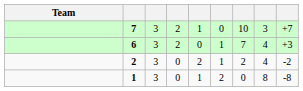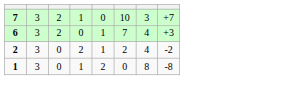 <table class="wikitable" style="text-align: center; font-size: 90%;">
 <tr>
-<th width="165">Team</th>
 <th width="25"></th>
 <th width="25"></th>
 <th width="25"></th>
 <th width="25"></th>
 <th width="25"></th>
 <th width="25"></th>
 <th width="25"></th>
 <th width="25"></th>
 </tr>
 <tr bgcolor=#ccffcc>
-<td align=left></td>
 <td><strong>7</strong></td>
 <td>3</td>
 <td>2</td>
 <td>1</td>
 <td>0</td>
 <td>10</td>
 <td>3</td>
 <td>+7</td>
 </tr>
 <tr bgcolor=#ccffcc>
-<td align=left></td>
 <td><strong>6</strong></td>
 <td>3</td>
 <td>2</td>
 <td>0</td>
 <td>1</td>
 <td>7</td>
 <td>4</td>
 <td>+3</td>
 </tr>
 <tr>
-<td align=left></td>
 <td><strong>2</strong></td>
 <td>3</td>
 <td>0</td>
 <td>2</td>
 <td>1</td>
 <td>2</td>
 <td>4</td>
 <td>-2</td>
 </tr>
 <tr>
-<td align=left></td>
 <td><strong>1</strong></td>
 <td>3</td>
 <td>0</td>
 <td>1</td>
 <td>2</td>
 <td>0</td>
 <td>8</td>
 <td>-8</td>
 </tr>
 </table>
